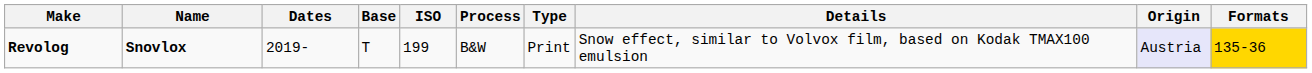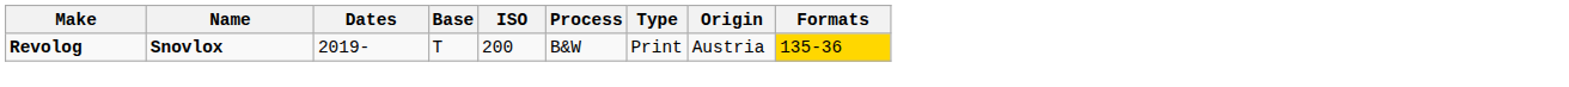 <table class="wikitable">
 <tr>
 <th scope="col" style="width: 100px;">Make</th>
 <th scope="col" style="width: 120px;">Name</th>
 <th scope="col" style="width: 80px;">Dates</th>
 <th scope="col" style="width: 30px;">Base</th>
 <th scope="col" style="width: 45px;">ISO</th>
 <th scope="col" style="width: 40px;">Process</th>
 <th scope="col" style="width: 40px;">Type</th>
-<th scope="col" style="width: 500px;">Details</th>
 <th scope="col" style="width: 60px;">Origin</th>
 <th scope="col" style="width: 80px;">Formats</th>
 </tr>
 <tr>
 <td><strong>Revolog</strong></td>
 <td><strong>Snovlox</strong></td>
 <td>2019-</td>
 <td>T</td>
-<td>199</td>
+<td>200</td>
 <td>B&W</td>
 <td>Print</td>
-<td>Snow effect, similar to Volvox film, based on Kodak TMAX100 emulsion</td>
-<td style="background: lavender;">Austria</td>
+<td>Austria</td>
 <td style="background: gold;">135-36</td>
 </tr>
 </table>
